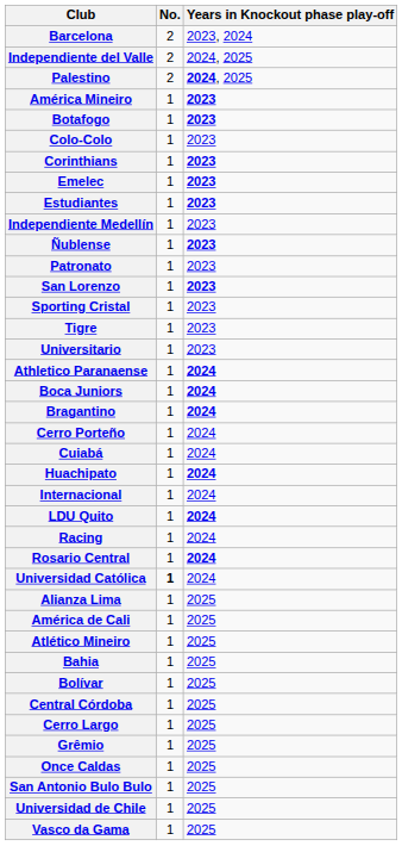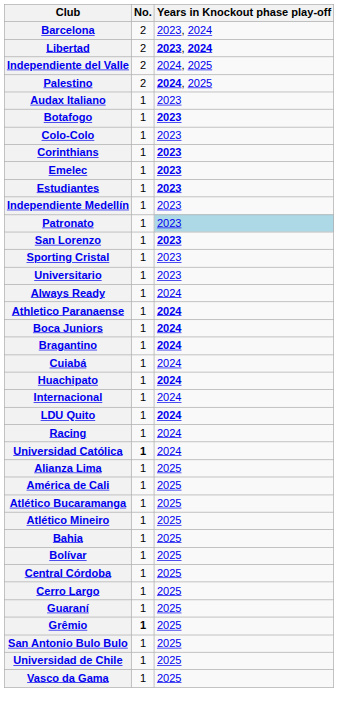 <table class="wikitable plainrowheaders sortable">
 <tr>
 <th>Club</th>
 <th>No.</th>
 <th>Years in Knockout phase play-off</th>
 </tr>
 <tr>
 <th scope=row> <a href='#'>Barcelona</a></th>
 <td style="text-align: center">2</td>
 <td><a href='#'>2023</a>, <a href='#'>2024</a></td>
 </tr>
 <tr>
+<th scope=row> <a href='#'>Libertad</a></th>
+<td style="text-align: center">2</td>
+<td><strong><a href='#'>2023</a></strong>, <strong><a href='#'>2024</a></strong></td>
+</tr>
+<tr>
 <th scope=row> <a href='#'>Independiente del Valle</a></th>
 <td style="text-align: center">2</td>
 <td><a href='#'>2024</a>, <a href='#'>2025</a></td>
 </tr>
 <tr>
 <th scope=row> <a href='#'>Palestino</a></th>
 <td style="text-align: center">2</td>
 <td><strong><a href='#'>2024</a></strong>, <a href='#'>2025</a></td>
 </tr>
 <tr>
-<th scope=row> <a href='#'>América Mineiro</a></th>
+<th scope=row> <a href='#'>Audax Italiano</a></th>
 <td style="text-align: center">1</td>
-<td><strong><a href='#'>2023</a></strong></td>
+<td><a href='#'>2023</a></td>
 </tr>
 <tr>
 <th scope=row> <a href='#'>Botafogo</a></th>
 <td style="text-align: center">1</td>
 <td><strong><a href='#'>2023</a></strong></td>
 </tr>
 <tr>
 <th scope=row> <a href='#'>Colo-Colo</a></th>
 <td style="text-align: center">1</td>
 <td><a href='#'>2023</a></td>
 </tr>
 <tr>
 <th scope=row> <a href='#'>Corinthians</a></th>
 <td style="text-align: center">1</td>
 <td><strong><a href='#'>2023</a></strong></td>
 </tr>
 <tr>
 <th scope=row> <a href='#'>Emelec</a></th>
 <td style="text-align: center">1</td>
 <td><strong><a href='#'>2023</a></strong></td>
 </tr>
 <tr>
 <th scope=row> <a href='#'>Estudiantes</a></th>
 <td style="text-align: center">1</td>
 <td><strong><a href='#'>2023</a></strong></td>
 </tr>
 <tr>
 <th scope=row> <a href='#'>Independiente Medellín</a></th>
 <td style="text-align: center">1</td>
 <td><a href='#'>2023</a></td>
 </tr>
 <tr>
-<th scope=row> <a href='#'>Ñublense</a></th>
-<td style="text-align: center">1</td>
-<td><strong><a href='#'>2023</a></strong></td>
-</tr>
-<tr>
 <th scope=row> <a href='#'>Patronato</a></th>
 <td style="text-align: center">1</td>
-<td><a href='#'>2023</a></td>
+<td style="background: lightblue;"><a href='#'>2023</a></td>
 </tr>
 <tr>
 <th scope=row> <a href='#'>San Lorenzo</a></th>
 <td style="text-align: center">1</td>
 <td><strong><a href='#'>2023</a></strong></td>
 </tr>
 <tr>
 <th scope=row> <a href='#'>Sporting Cristal</a></th>
 <td style="text-align: center">1</td>
 <td><a href='#'>2023</a></td>
 </tr>
 <tr>
-<th scope=row> <a href='#'>Tigre</a></th>
+<th scope=row> <a href='#'>Universitario</a></th>
 <td style="text-align: center">1</td>
 <td><a href='#'>2023</a></td>
 </tr>
 <tr>
-<th scope=row> <a href='#'>Universitario</a></th>
+<th scope=row> <a href='#'>Always Ready</a></th>
 <td style="text-align: center">1</td>
-<td><a href='#'>2023</a></td>
+<td><a href='#'>2024</a></td>
 </tr>
 <tr>
 <th scope=row> <a href='#'>Athletico Paranaense</a></th>
 <td style="text-align: center">1</td>
 <td><strong><a href='#'>2024</a></strong></td>
 </tr>
 <tr>
 <th scope=row> <a href='#'>Boca Juniors</a></th>
 <td style="text-align: center">1</td>
 <td><strong><a href='#'>2024</a></strong></td>
 </tr>
 <tr>
 <th scope=row> <a href='#'>Bragantino</a></th>
 <td style="text-align: center">1</td>
 <td><strong><a href='#'>2024</a></strong></td>
-</tr>
-<tr>
-<th scope=row> <a href='#'>Cerro Porteño</a></th>
-<td style="text-align: center">1</td>
-<td><a href='#'>2024</a></td>
 </tr>
 <tr>
 <th scope=row> <a href='#'>Cuiabá</a></th>
 <td style="text-align: center">1</td>
 <td><a href='#'>2024</a></td>
 </tr>
 <tr>
 <th scope=row> <a href='#'>Huachipato</a></th>
 <td style="text-align: center">1</td>
 <td><strong><a href='#'>2024</a></strong></td>
 </tr>
 <tr>
 <th scope=row> <a href='#'>Internacional</a></th>
 <td style="text-align: center">1</td>
 <td><a href='#'>2024</a></td>
 </tr>
 <tr>
 <th scope=row> <a href='#'>LDU Quito</a></th>
 <td style="text-align: center">1</td>
 <td><strong><a href='#'>2024</a></strong></td>
 </tr>
 <tr>
 <th scope=row> <a href='#'>Racing</a></th>
 <td style="text-align: center">1</td>
 <td><a href='#'>2024</a></td>
 </tr>
 <tr>
-<th scope=row> <a href='#'>Rosario Central</a></th>
-<td style="text-align: center">1</td>
-<td><strong><a href='#'>2024</a></strong></td>
-</tr>
-<tr>
 <th scope=row> <a href='#'>Universidad Católica</a></th>
 <td style="text-align: center"><strong>1</strong></td>
 <td><a href='#'>2024</a></td>
 </tr>
 <tr>
 <th scope=row> <a href='#'>Alianza Lima</a></th>
 <td style="text-align: center">1</td>
 <td><a href='#'>2025</a></td>
 </tr>
 <tr>
 <th scope=row> <a href='#'>América de Cali</a></th>
+<td style="text-align: center">1</td>
+<td><a href='#'>2025</a></td>
+</tr>
+<tr>
+<th scope=row> <a href='#'>Atlético Bucaramanga</a></th>
 <td style="text-align: center">1</td>
 <td><a href='#'>2025</a></td>
 </tr>
 <tr>
 <th scope=row> <a href='#'>Atlético Mineiro</a></th>
 <td style="text-align: center">1</td>
 <td><a href='#'>2025</a></td>
 </tr>
 <tr>
 <th scope=row> <a href='#'>Bahia</a></th>
 <td style="text-align: center">1</td>
 <td><a href='#'>2025</a></td>
 </tr>
 <tr>
 <th scope=row> <a href='#'>Bolívar</a></th>
 <td style="text-align: center">1</td>
 <td><a href='#'>2025</a></td>
 </tr>
 <tr>
 <th scope=row> <a href='#'>Central Córdoba</a></th>
 <td style="text-align: center">1</td>
 <td><a href='#'>2025</a></td>
 </tr>
 <tr>
 <th scope=row> <a href='#'>Cerro Largo</a></th>
 <td style="text-align: center">1</td>
 <td><a href='#'>2025</a></td>
 </tr>
 <tr>
-<th scope=row> <a href='#'>Grêmio</a></th>
+<th scope=row> <a href='#'>Guaraní</a></th>
 <td style="text-align: center">1</td>
 <td><a href='#'>2025</a></td>
 </tr>
 <tr>
-<th scope=row> <a href='#'>Once Caldas</a></th>
-<td style="text-align: center">1</td>
+<th scope=row> <a href='#'>Grêmio</a></th>
+<td style="text-align: center"><strong>1</strong></td>
 <td><a href='#'>2025</a></td>
 </tr>
 <tr>
 <th scope=row> <a href='#'>San Antonio Bulo Bulo</a></th>
 <td style="text-align: center">1</td>
 <td><a href='#'>2025</a></td>
 </tr>
 <tr>
 <th scope=row> <a href='#'>Universidad de Chile</a></th>
 <td style="text-align: center">1</td>
 <td><a href='#'>2025</a></td>
 </tr>
 <tr>
 <th scope=row> <a href='#'>Vasco da Gama</a></th>
 <td style="text-align: center">1</td>
 <td><a href='#'>2025</a></td>
 </tr>
 </table>
